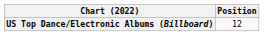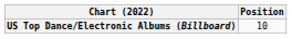 <table class="wikitable plainrowheaders" style="text-align:center">
 <tr>
 <th scope="col">Chart (2022)</th>
 <th scope="col">Position</th>
 </tr>
 <tr>
 <th scope="row">US Top Dance/Electronic Albums (<em>Billboard</em>)</th>
-<td>12</td>
+<td>10</td>
 </tr>
 </table>
